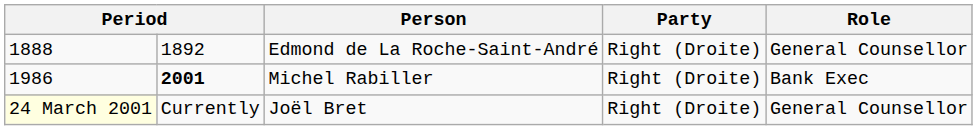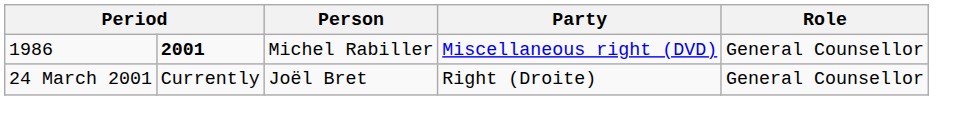 <table class="wikitable">
 <tr>
 <th colspan="2">Period</th>
 <th>Person</th>
 <th>Party</th>
 <th>Role</th>
 </tr>
 <tr>
-<td>1888</td>
-<td>1892</td>
-<td>Edmond de La Roche-Saint-André</td>
-<td>Right (Droite)</td>
+<td>1986</td>
+<td><strong>2001</strong></td>
+<td>Michel Rabiller</td>
+<td><a href='#'>Miscellaneous right (DVD)</a></td>
 <td>General Counsellor</td>
 </tr>
 <tr>
-<td>1986</td>
-<td><strong>2001</strong></td>
-<td>Michel Rabiller</td>
-<td>Right (Droite)</td>
-<td>Bank Exec</td>
-</tr>
-<tr>
-<td style="background: lightyellow;">24 March 2001</td>
+<td>24 March 2001</td>
 <td>Currently</td>
 <td>Joël Bret</td>
 <td>Right (Droite)</td>
 <td>General Counsellor</td>
 </tr>
 </table>
